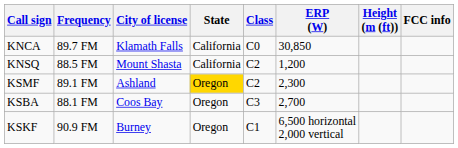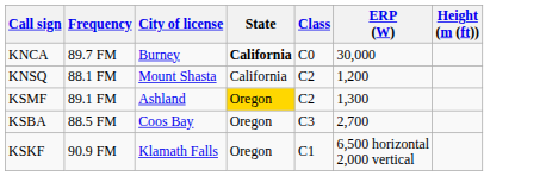 <table class="wikitable sortable">
 <tr>
 <th><a href='#'>Call sign</a></th>
 <th data-sort-type="number"><a href='#'>Frequency</a></th>
 <th><a href='#'>City of license</a></th>
 <th>State</th>
 <th><a href='#'>Class</a></th>
 <th data-sort-type="number"><a href='#'>ERP</a><br>(<a href='#'>W</a>)</th>
 <th data-sort-type="number"><a href='#'>Height</a><br>(<a href='#'>m</a> (<a href='#'>ft</a>))</th>
-<th class="unsortable">FCC info</th>
 </tr>
 <tr>
 <td>KNCA</td>
 <td>89.7 FM</td>
-<td><a href='#'>Klamath Falls</a></td>
-<td>California</td>
+<td><a href='#'>Burney</a></td>
+<td><strong>California</strong></td>
 <td>C0</td>
-<td>30,850</td>
-<td></td>
+<td>30,000</td>
 <td></td>
 </tr>
 <tr>
 <td>KNSQ</td>
-<td>88.5 FM</td>
+<td>88.1 FM</td>
 <td><a href='#'>Mount Shasta</a></td>
 <td>California</td>
 <td>C2</td>
 <td>1,200</td>
-<td></td>
 <td></td>
 </tr>
 <tr>
 <td>KSMF</td>
 <td>89.1 FM</td>
 <td><a href='#'>Ashland</a></td>
 <td style="background: gold;">Oregon</td>
 <td>C2</td>
-<td>2,300</td>
-<td></td>
+<td>1,300</td>
 <td></td>
 </tr>
 <tr>
 <td>KSBA</td>
-<td>88.1 FM</td>
+<td>88.5 FM</td>
 <td><a href='#'>Coos Bay</a></td>
 <td>Oregon</td>
 <td>C3</td>
 <td>2,700</td>
 <td></td>
-<td></td>
 </tr>
 <tr>
 <td>KSKF</td>
 <td>90.9 FM</td>
-<td><a href='#'>Burney</a></td>
+<td><a href='#'>Klamath Falls</a></td>
 <td>Oregon</td>
 <td>C1</td>
 <td>6,500 horizontal<br>2,000 vertical</td>
 <td></td>
-<td></td>
 </tr>
 </table>
